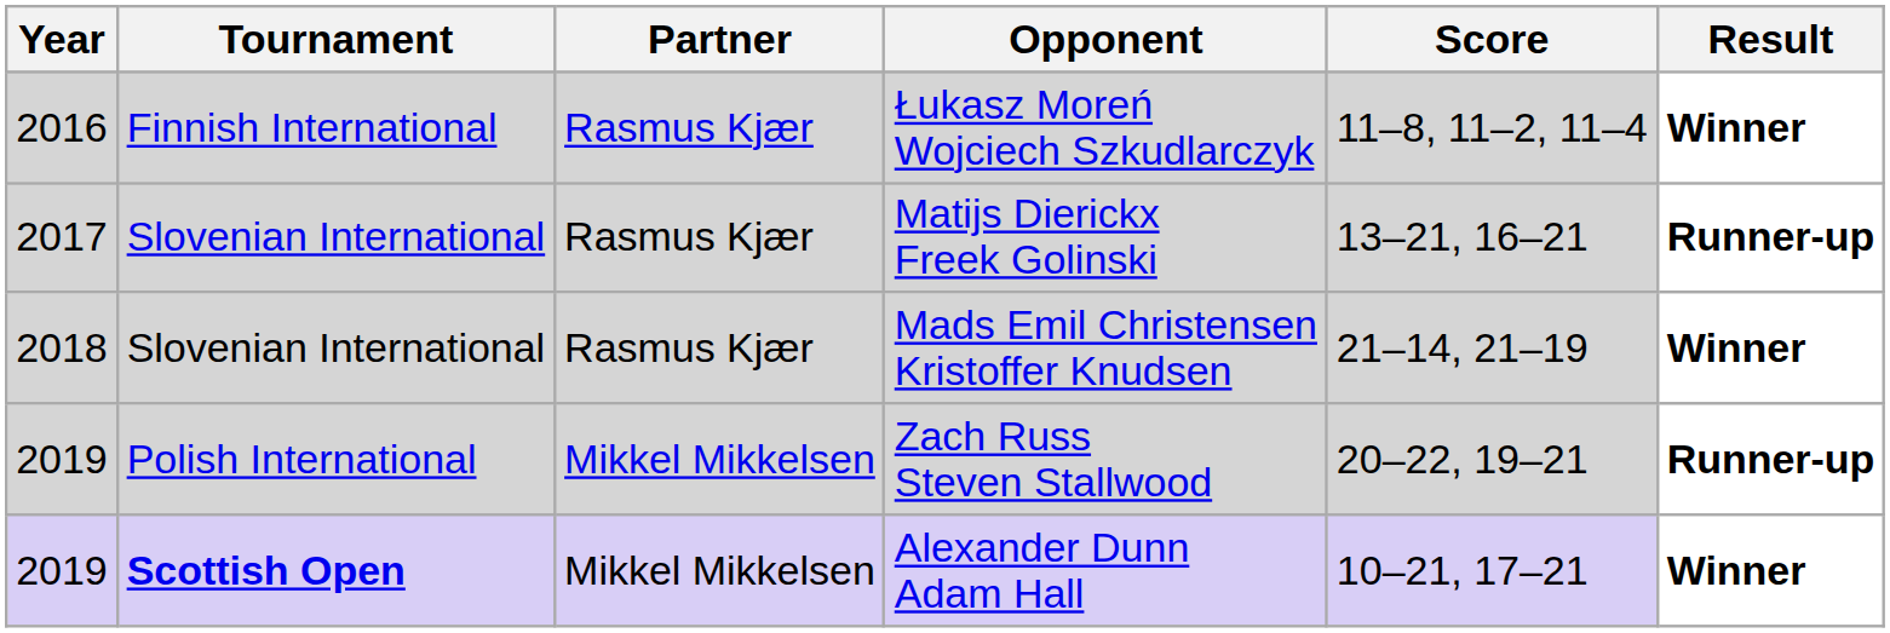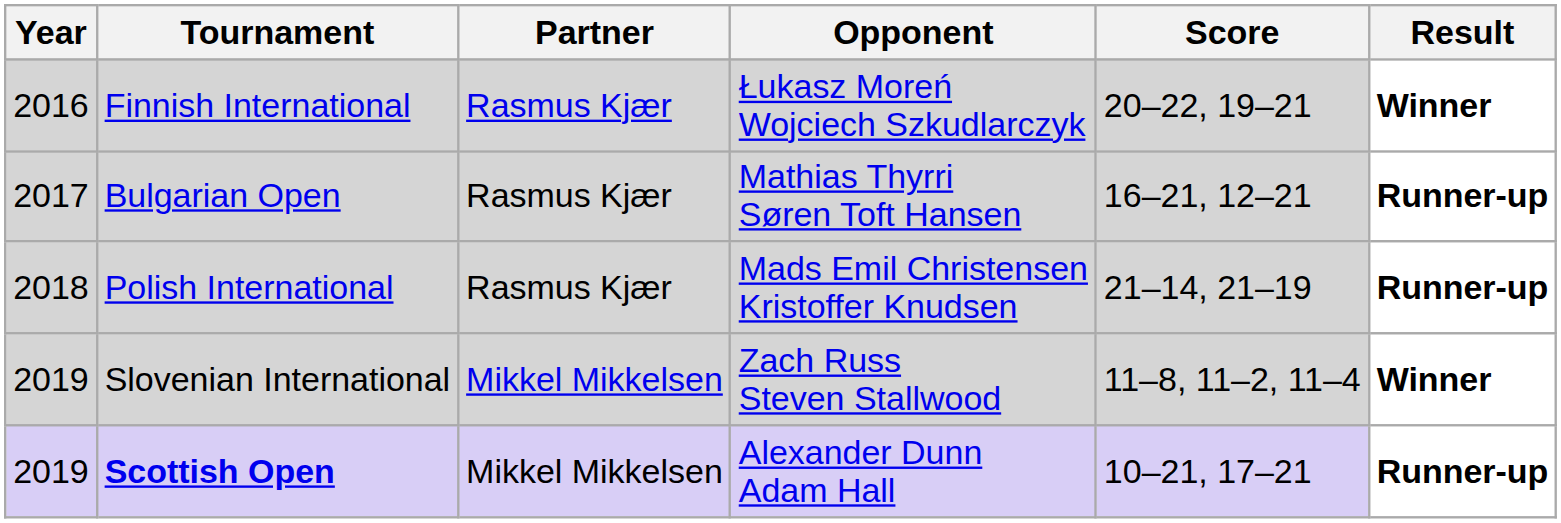 <table class="sortable wikitable" style="font-size: 90%;">
 <tr>
 <th>Year</th>
 <th>Tournament</th>
 <th>Partner</th>
 <th>Opponent</th>
 <th>Score</th>
 <th>Result</th>
 </tr>
 <tr style="background:#D5D5D5">
 <td align="center">2016</td>
 <td align="left"><a href='#'>Finnish International</a></td>
 <td align="left"> <a href='#'>Rasmus Kjær</a></td>
 <td align="left"> <a href='#'>Łukasz Moreń</a> <br>  <a href='#'>Wojciech Szkudlarczyk</a></td>
-<td align="left">11–8, 11–2, 11–4</td>
+<td align="left">20–22, 19–21</td>
 <td style="text-align:left; background:white"> <strong>Winner</strong></td>
 </tr>
 <tr style="background:#D5D5D5">
 <td align="center">2017</td>
-<td align="left"><a href='#'>Slovenian International</a></td>
+<td align="left"><a href='#'>Bulgarian Open</a></td>
 <td align="left"> Rasmus Kjær</td>
-<td align="left"> <a href='#'>Matijs Dierickx</a> <br>  <a href='#'>Freek Golinski</a></td>
-<td align="left">13–21, 16–21</td>
+<td align="left"> <a href='#'>Mathias Thyrri</a> <br>  <a href='#'>Søren Toft Hansen</a></td>
+<td align="left">16–21, 12–21</td>
 <td style="text-align:left; background:white"> <strong>Runner-up</strong></td>
 </tr>
 <tr style="background:#D5D5D5">
 <td align="center">2018</td>
-<td align="left">Slovenian International</td>
+<td align="left"><a href='#'>Polish International</a></td>
 <td align="left"> Rasmus Kjær</td>
 <td align="left"> <a href='#'>Mads Emil Christensen</a> <br>  <a href='#'>Kristoffer Knudsen</a></td>
 <td align="left">21–14, 21–19</td>
-<td style="text-align:left; background:white"> <strong>Winner</strong></td>
+<td style="text-align:left; background:white"> <strong>Runner-up</strong></td>
 </tr>
 <tr style="background:#D5D5D5">
 <td align="center">2019</td>
-<td align="left"><a href='#'>Polish International</a></td>
+<td align="left">Slovenian International</td>
 <td align="left"> <a href='#'>Mikkel Mikkelsen</a></td>
 <td align="left"> <a href='#'>Zach Russ</a> <br>  <a href='#'>Steven Stallwood</a></td>
-<td align="left">20–22, 19–21</td>
-<td style="text-align:left; background:white"> <strong>Runner-up</strong></td>
+<td align="left">11–8, 11–2, 11–4</td>
+<td style="text-align:left; background:white"> <strong>Winner</strong></td>
 </tr>
 <tr style="background:#D8CEF6">
 <td align="center">2019</td>
 <td align="left"><strong><a href='#'>Scottish Open</a></strong></td>
 <td align="left"> Mikkel Mikkelsen</td>
 <td align="left"> <a href='#'>Alexander Dunn</a> <br>  <a href='#'>Adam Hall</a></td>
 <td align="left">10–21, 17–21</td>
-<td style="text-align:left; background:white"> <strong>Winner</strong></td>
+<td style="text-align:left; background:white"> <strong>Runner-up</strong></td>
 </tr>
 </table>
